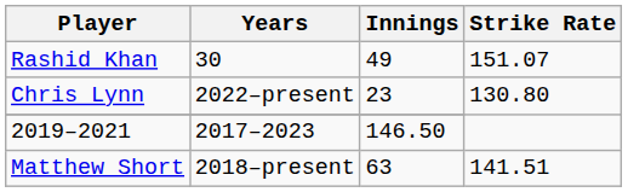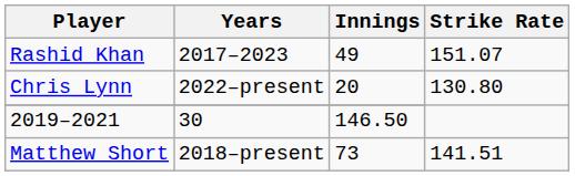 <table class="wikitable">
 <tr>
 <th>Player</th>
 <th>Years</th>
 <th>Innings</th>
 <th>Strike Rate</th>
 </tr>
 <tr>
 <td><a href='#'>Rashid Khan</a></td>
-<td>30</td>
+<td>2017–2023</td>
 <td>49</td>
 <td>151.07</td>
 </tr>
 <tr>
 <td><a href='#'>Chris Lynn</a></td>
 <td>2022–present</td>
-<td>23</td>
+<td>20</td>
 <td>130.80</td>
 </tr>
 <tr>
 </tr>
 <tr>
 <td>2019–2021</td>
-<td>2017–2023</td>
+<td>30</td>
 <td>146.50</td>
 </tr>
 <tr>
 <td><a href='#'>Matthew Short</a></td>
 <td>2018–present</td>
-<td>63</td>
+<td>73</td>
 <td>141.51</td>
 </tr>
 </table>
